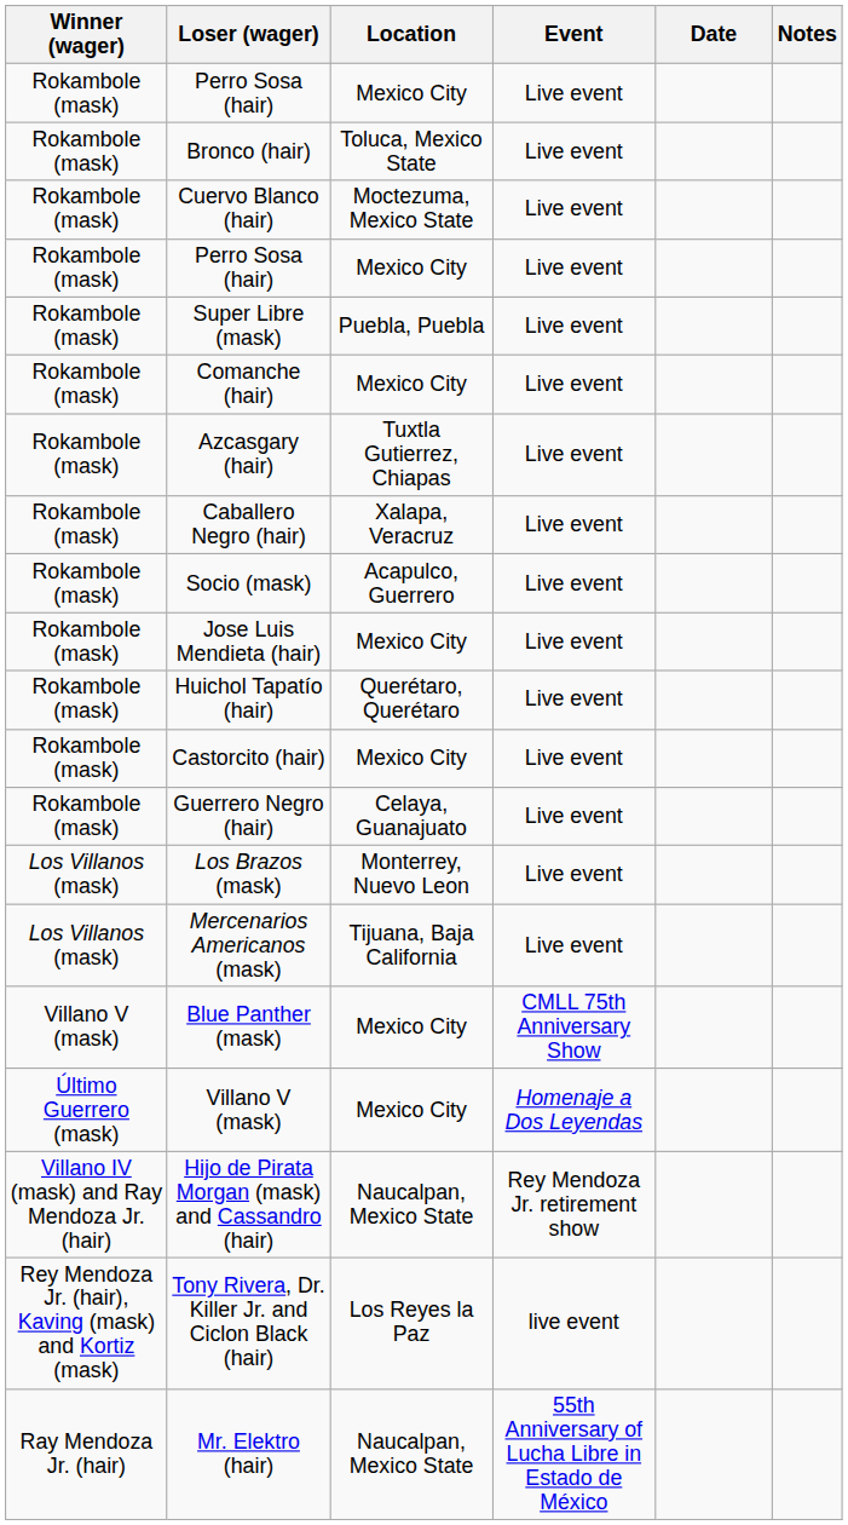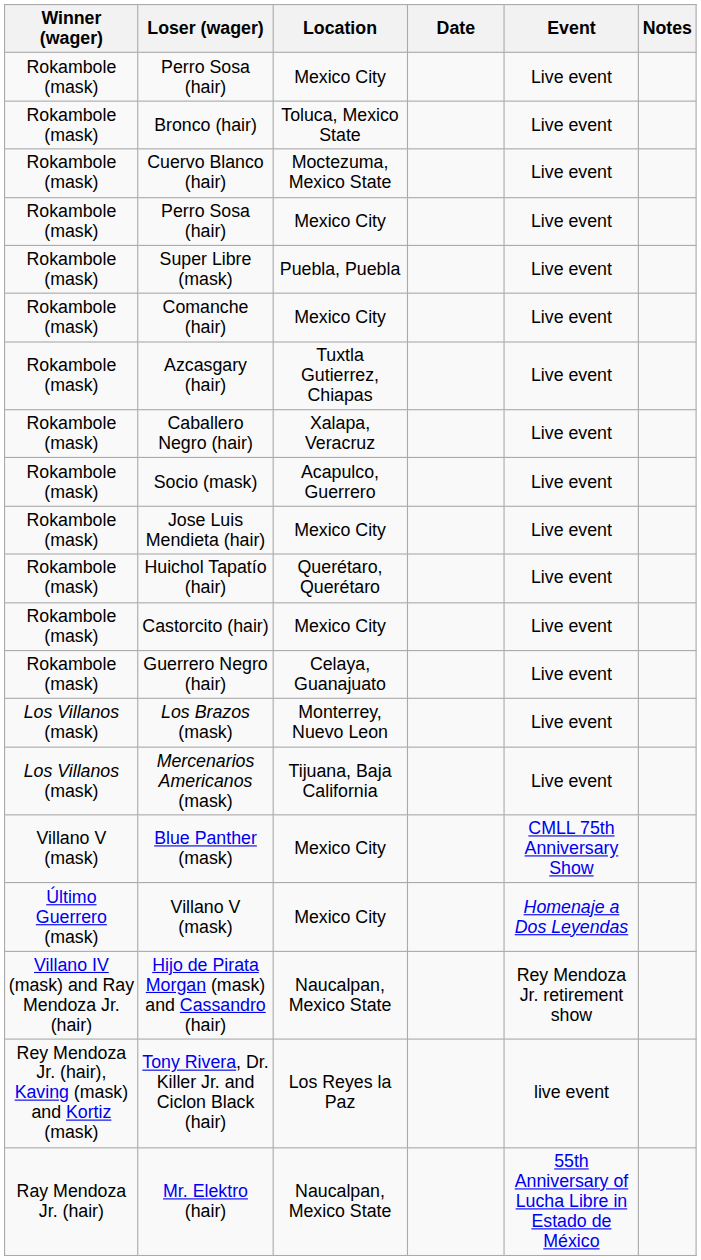 <table class="wikitable sortable" width=100%  style="text-align: center">
 <tr>
 <th width=20% scope="col">Winner (wager)</th>
 <th width=20% scope="col">Loser (wager)</th>
 <th width=20% scope="col">Location</th>
+<th width=15% scope="col">Date</th>
 <th width=20% scope="col">Event</th>
-<th width=15% scope="col">Date</th>
 <th class="unsortable" width=5% scope="col">Notes</th>
 </tr>
 <tr>
 <td>Rokambole (mask)</td>
 <td>Perro Sosa (hair)</td>
 <td>Mexico City</td>
+<td></td>
 <td>Live event</td>
-<td></td>
 <td> </td>
 </tr>
 <tr>
 <td>Rokambole (mask)</td>
 <td>Bronco (hair)</td>
 <td>Toluca, Mexico State</td>
+<td></td>
 <td>Live event</td>
-<td></td>
 <td> </td>
 </tr>
 <tr>
 <td>Rokambole (mask)</td>
 <td>Cuervo Blanco (hair)</td>
 <td>Moctezuma, Mexico State</td>
+<td></td>
 <td>Live event</td>
-<td></td>
 <td> </td>
 </tr>
 <tr>
 <td>Rokambole (mask)</td>
 <td>Perro Sosa (hair)</td>
 <td>Mexico City</td>
+<td></td>
 <td>Live event</td>
-<td></td>
 <td> </td>
 </tr>
 <tr>
 <td>Rokambole (mask)</td>
 <td>Super Libre (mask)</td>
 <td>Puebla, Puebla</td>
+<td></td>
 <td>Live event</td>
-<td></td>
 <td> </td>
 </tr>
 <tr>
 <td>Rokambole (mask)</td>
 <td>Comanche (hair)</td>
 <td>Mexico City</td>
+<td></td>
 <td>Live event</td>
-<td></td>
 <td> </td>
 </tr>
 <tr>
 <td>Rokambole (mask)</td>
 <td>Azcasgary (hair)</td>
 <td>Tuxtla Gutierrez, Chiapas</td>
+<td></td>
 <td>Live event</td>
-<td></td>
 <td> </td>
 </tr>
 <tr>
 <td>Rokambole (mask)</td>
 <td>Caballero Negro (hair)</td>
 <td>Xalapa, Veracruz</td>
+<td></td>
 <td>Live event</td>
-<td></td>
 <td> </td>
 </tr>
 <tr>
 <td>Rokambole (mask)</td>
 <td>Socio (mask)</td>
 <td>Acapulco, Guerrero</td>
+<td></td>
 <td>Live event</td>
-<td></td>
 <td> </td>
 </tr>
 <tr>
 <td>Rokambole (mask)</td>
 <td>Jose Luis Mendieta (hair)</td>
 <td>Mexico City</td>
+<td></td>
 <td>Live event</td>
-<td></td>
 <td> </td>
 </tr>
 <tr>
 <td>Rokambole (mask)</td>
 <td>Huichol Tapatío (hair)</td>
 <td>Querétaro, Querétaro</td>
+<td></td>
 <td>Live event</td>
-<td></td>
 <td> </td>
 </tr>
 <tr>
 <td>Rokambole (mask)</td>
 <td>Castorcito (hair)</td>
 <td>Mexico City</td>
+<td></td>
 <td>Live event</td>
-<td></td>
 <td> </td>
 </tr>
 <tr>
 <td>Rokambole (mask)</td>
 <td>Guerrero Negro (hair)</td>
 <td>Celaya, Guanajuato</td>
+<td></td>
 <td>Live event</td>
-<td></td>
 <td> </td>
 </tr>
 <tr>
 <td><em>Los Villanos</em> (mask) <br></td>
 <td><em>Los Brazos</em> (mask) <br></td>
 <td>Monterrey, Nuevo Leon</td>
+<td></td>
 <td>Live event</td>
-<td></td>
 <td></td>
 </tr>
 <tr>
 <td><em>Los Villanos</em> (mask) <br></td>
 <td><em>Mercenarios Americanos</em> (mask) <br></td>
 <td>Tijuana, Baja California</td>
+<td></td>
 <td>Live event</td>
-<td></td>
 <td> </td>
 </tr>
 <tr>
 <td>Villano V (mask)</td>
 <td><a href='#'>Blue Panther</a> (mask)</td>
 <td>Mexico City</td>
+<td></td>
 <td><a href='#'>CMLL 75th Anniversary Show</a></td>
-<td></td>
 <td></td>
 </tr>
 <tr>
 <td><a href='#'>Último Guerrero</a> (mask)</td>
 <td>Villano V (mask)</td>
 <td>Mexico City</td>
+<td></td>
 <td><em><a href='#'>Homenaje a Dos Leyendas</a></em></td>
-<td></td>
 <td></td>
 </tr>
 <tr>
 <td><a href='#'>Villano IV</a> (mask) and Ray Mendoza Jr. (hair)</td>
 <td><a href='#'>Hijo de Pirata Morgan</a> (mask) and <a href='#'>Cassandro</a> (hair)</td>
 <td>Naucalpan, Mexico State</td>
+<td></td>
 <td>Rey Mendoza Jr. retirement show</td>
-<td></td>
 <td></td>
 </tr>
 <tr>
 <td>Rey Mendoza Jr. (hair), <a href='#'>Kaving</a> (mask) and <a href='#'>Kortiz</a> (mask)</td>
 <td><a href='#'>Tony Rivera</a>, Dr. Killer Jr. and Ciclon Black (hair)</td>
 <td>Los Reyes la Paz</td>
+<td></td>
 <td>live event</td>
-<td></td>
 <td></td>
 </tr>
 <tr>
 <td>Ray Mendoza Jr. (hair)</td>
 <td><a href='#'>Mr. Elektro</a> (hair)</td>
 <td>Naucalpan, Mexico State</td>
+<td></td>
 <td><a href='#'>55th Anniversary of Lucha Libre in Estado de México</a></td>
-<td></td>
 <td></td>
 </tr>
 </table>
